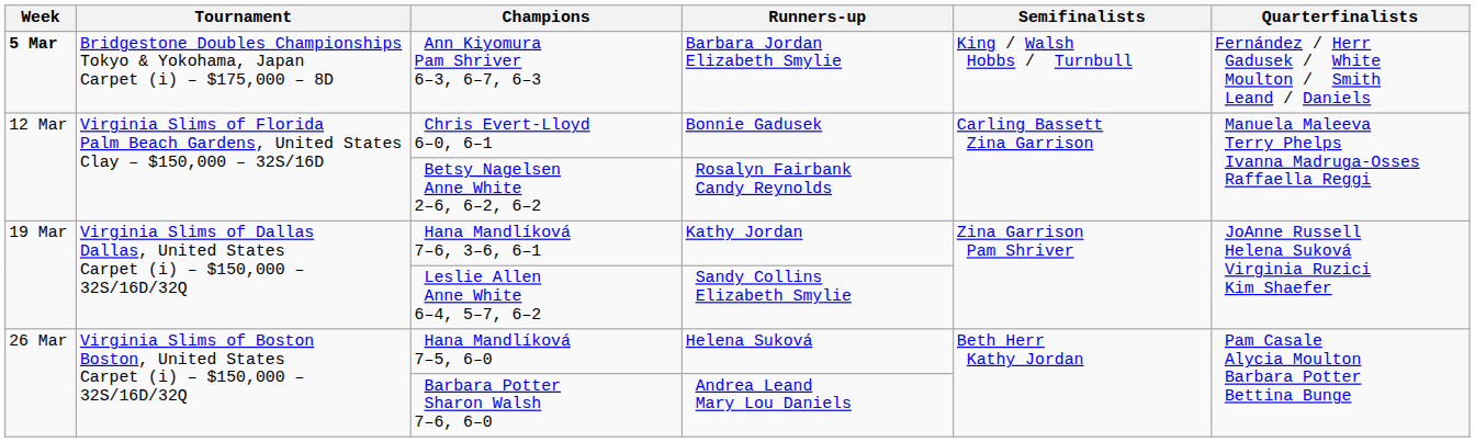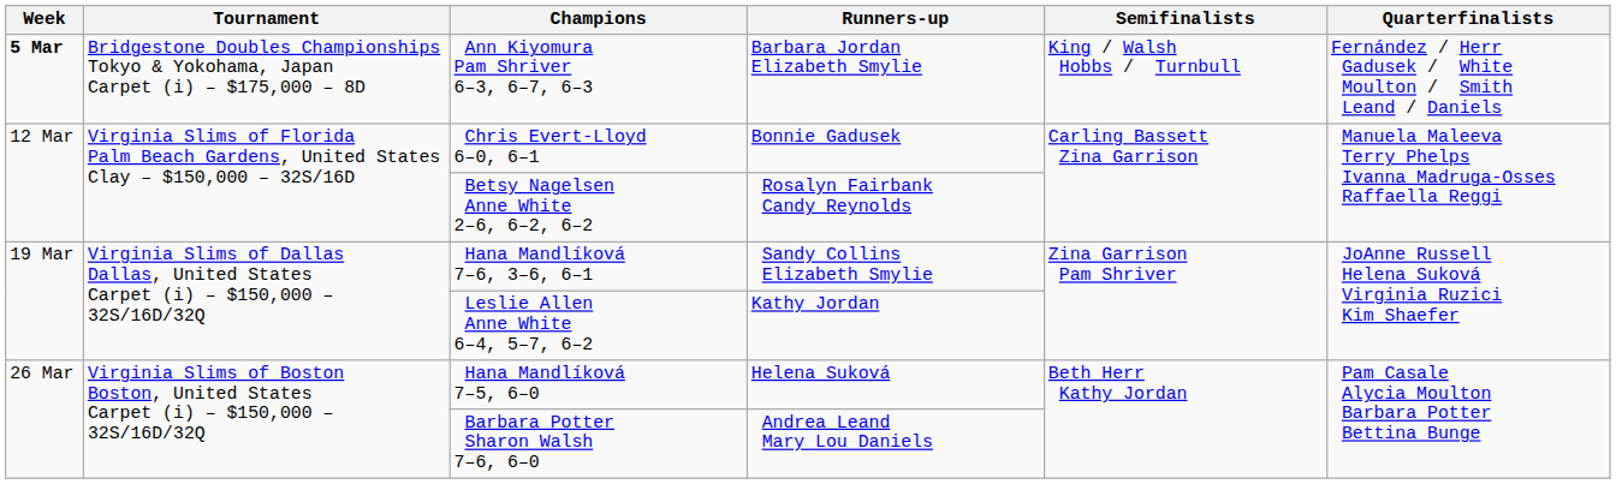 <table class=wikitable style=font-size:95%>
 <tr>
 <th style="width:48px;">Week</th>
 <th style="width:248px;">Tournament</th>
 <th style="width:200px;">Champions</th>
 <th style="width:200px;">Runners-up</th>
 <th style="width:190px;">Semifinalists</th>
 <th style="width:190px;">Quarterfinalists</th>
 </tr>
 <tr valign="top">
 <td rowspan=1><strong>5 Mar</strong></td>
 <td rowspan=1><a href='#'>Bridgestone Doubles Championships</a><br> Tokyo & Yokohama, Japan<br>Carpet (i) – $175,000 – 8D</td>
 <td> <a href='#'>Ann Kiyomura</a> <br>  <a href='#'>Pam Shriver</a><br>6–3, 6–7, 6–3</td>
 <td> <a href='#'>Barbara Jordan</a> <br>  <a href='#'>Elizabeth Smylie</a></td>
 <td> <a href='#'>King</a> /  <a href='#'>Walsh</a><br> <a href='#'>Hobbs</a> /  <a href='#'>Turnbull</a></td>
 <td> <a href='#'>Fernández</a> /  <a href='#'>Herr</a><br> <a href='#'>Gadusek</a> /  <a href='#'>White</a><br> <a href='#'>Moulton</a> /  <a href='#'>Smith</a><br> <a href='#'>Leand</a> /  <a href='#'>Daniels</a></td>
 </tr>
 <tr valign="top">
 <td rowspan=2>12 Mar</td>
 <td rowspan=2><a href='#'>Virginia Slims of Florida</a><br> <a href='#'>Palm Beach Gardens</a>, United States<br>Clay – $150,000 – 32S/16D</td>
 <td> <a href='#'>Chris Evert-Lloyd</a><br>6–0, 6–1</td>
 <td> <a href='#'>Bonnie Gadusek</a></td>
 <td rowspan=2> <a href='#'>Carling Bassett</a><br> <a href='#'>Zina Garrison</a></td>
 <td rowspan=2> <a href='#'>Manuela Maleeva</a><br> <a href='#'>Terry Phelps</a><br> <a href='#'>Ivanna Madruga-Osses</a><br> <a href='#'>Raffaella Reggi</a></td>
 </tr>
 <tr valign="top">
 <td> <a href='#'>Betsy Nagelsen</a><br> <a href='#'>Anne White</a><br>2–6, 6–2, 6–2</td>
 <td> <a href='#'>Rosalyn Fairbank</a><br> <a href='#'>Candy Reynolds</a></td>
 </tr>
 <tr valign="top">
 <td rowspan=2>19 Mar</td>
 <td rowspan=2><a href='#'>Virginia Slims of Dallas</a><br> <a href='#'>Dallas</a>, United States<br>Carpet (i) – $150,000 – 32S/16D/32Q</td>
 <td> <a href='#'>Hana Mandlíková</a><br>7–6, 3–6, 6–1</td>
-<td> <a href='#'>Kathy Jordan</a></td>
+<td> <a href='#'>Sandy Collins</a><br> <a href='#'>Elizabeth Smylie</a></td>
 <td rowspan=2> <a href='#'>Zina Garrison</a><br> <a href='#'>Pam Shriver</a></td>
 <td rowspan=2> <a href='#'>JoAnne Russell</a><br> <a href='#'>Helena Suková</a><br> <a href='#'>Virginia Ruzici</a><br> <a href='#'>Kim Shaefer</a></td>
 </tr>
 <tr valign="top">
 <td> <a href='#'>Leslie Allen</a><br> <a href='#'>Anne White</a><br>6–4, 5–7, 6–2</td>
-<td> <a href='#'>Sandy Collins</a><br> <a href='#'>Elizabeth Smylie</a></td>
+<td> <a href='#'>Kathy Jordan</a></td>
 </tr>
 <tr valign="top">
 <td rowspan=2>26 Mar</td>
 <td rowspan=2><a href='#'>Virginia Slims of Boston</a><br> <a href='#'>Boston</a>, United States<br>Carpet (i) – $150,000 – 32S/16D/32Q</td>
 <td> <a href='#'>Hana Mandlíková</a><br>7–5, 6–0</td>
 <td> <a href='#'>Helena Suková</a></td>
 <td rowspan=2> <a href='#'>Beth Herr</a><br> <a href='#'>Kathy Jordan</a></td>
 <td rowspan=2> <a href='#'>Pam Casale</a><br> <a href='#'>Alycia Moulton</a><br> <a href='#'>Barbara Potter</a><br> <a href='#'>Bettina Bunge</a></td>
 </tr>
 <tr valign="top">
 <td> <a href='#'>Barbara Potter</a><br> <a href='#'>Sharon Walsh</a><br>7–6, 6–0</td>
 <td> <a href='#'>Andrea Leand</a><br> <a href='#'>Mary Lou Daniels</a></td>
 </tr>
 </table>
